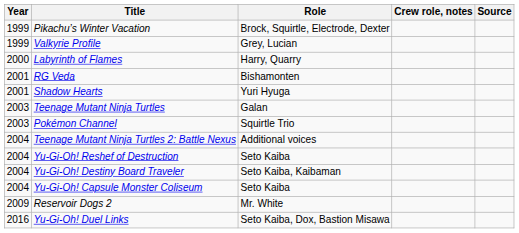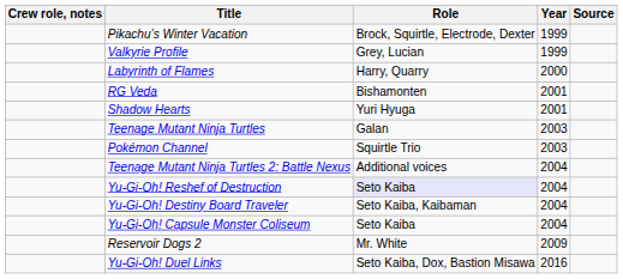 <table class="wikitable sortable plainrowheaders">
 <tr>
-<th>Year</th>
+<th class="unsortable">Crew role, notes</th>
 <th>Title</th>
 <th>Role</th>
-<th class="unsortable">Crew role, notes</th>
+<th>Year</th>
 <th class="unsortable">Source</th>
 </tr>
 <tr>
-<td>1999</td>
+<td></td>
 <td><em>Pikachu’s Winter Vacation</em></td>
 <td>Brock, Squirtle, Electrode, Dexter</td>
-<td></td>
+<td>1999</td>
 <td></td>
 </tr>
 <tr>
-<td>1999</td>
+<td></td>
 <td><em><a href='#'>Valkyrie Profile</a></em></td>
 <td>Grey, Lucian</td>
-<td></td>
+<td>1999</td>
 <td></td>
 </tr>
 <tr>
-<td>2000</td>
+<td></td>
 <td><em><a href='#'>Labyrinth of Flames</a></em></td>
 <td>Harry, Quarry</td>
-<td></td>
+<td>2000</td>
 <td></td>
 </tr>
 <tr>
-<td>2001</td>
+<td></td>
 <td><em><a href='#'>RG Veda</a></em></td>
 <td>Bishamonten</td>
-<td></td>
+<td>2001</td>
 <td></td>
 </tr>
 <tr>
-<td>2001</td>
+<td></td>
 <td><em><a href='#'>Shadow Hearts</a></em></td>
 <td>Yuri Hyuga</td>
-<td></td>
+<td>2001</td>
 <td></td>
 </tr>
 <tr>
-<td>2003</td>
+<td></td>
 <td><em><a href='#'>Teenage Mutant Ninja Turtles</a></em></td>
 <td>Galan</td>
-<td></td>
+<td>2003</td>
 <td></td>
 </tr>
 <tr>
-<td>2003</td>
+<td></td>
 <td><em><a href='#'>Pokémon Channel</a></em></td>
 <td>Squirtle Trio</td>
-<td></td>
+<td>2003</td>
 <td></td>
 </tr>
 <tr>
-<td>2004</td>
+<td></td>
 <td><em><a href='#'>Teenage Mutant Ninja Turtles 2: Battle Nexus</a></em></td>
 <td>Additional voices</td>
-<td></td>
+<td>2004</td>
 <td></td>
 </tr>
 <tr>
+<td></td>
+<td><em><a href='#'>Yu-Gi-Oh! Reshef of Destruction</a></em></td>
+<td style="background: lavender;">Seto Kaiba</td>
 <td>2004</td>
-<td><em><a href='#'>Yu-Gi-Oh! Reshef of Destruction</a></em></td>
-<td>Seto Kaiba</td>
-<td></td>
 <td></td>
 </tr>
 <tr>
-<td>2004</td>
+<td></td>
 <td><em><a href='#'>Yu-Gi-Oh! Destiny Board Traveler</a></em></td>
 <td>Seto Kaiba, Kaibaman</td>
-<td></td>
+<td>2004</td>
 <td></td>
 </tr>
 <tr>
-<td>2004</td>
+<td></td>
 <td><em><a href='#'>Yu-Gi-Oh! Capsule Monster Coliseum</a></em></td>
 <td>Seto Kaiba</td>
-<td></td>
+<td>2004</td>
 <td></td>
 </tr>
 <tr>
-<td>2009</td>
+<td></td>
 <td><em> Reservoir Dogs 2</em></td>
 <td>Mr. White</td>
-<td></td>
+<td>2009</td>
 <td></td>
 </tr>
 <tr>
-<td>2016</td>
+<td></td>
 <td><em><a href='#'>Yu-Gi-Oh! Duel Links</a></em></td>
 <td>Seto Kaiba, Dox, Bastion Misawa</td>
-<td></td>
+<td>2016</td>
 <td></td>
 </tr>
 </table>
